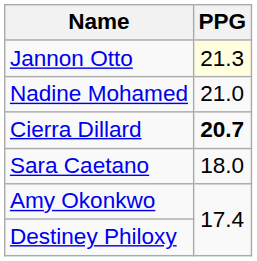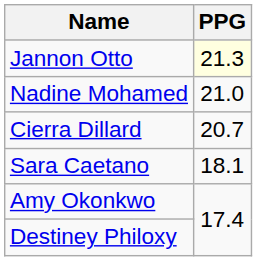 <table class=wikitable>
 <tr>
 <th>Name</th>
 <th>PPG</th>
 </tr>
 <tr>
 <td> <a href='#'>Jannon Otto</a></td>
 <td align=center style="background: lightyellow;">21.3</td>
 </tr>
 <tr>
 <td> <a href='#'>Nadine Mohamed</a></td>
 <td align=center>21.0</td>
 </tr>
 <tr>
 <td> <a href='#'>Cierra Dillard</a></td>
-<td align=center><strong>20.7</strong></td>
+<td align=center>20.7</td>
 </tr>
 <tr>
 <td> <a href='#'>Sara Caetano</a></td>
-<td align=center>18.0</td>
+<td align=center>18.1</td>
 </tr>
 <tr>
 <td> <a href='#'>Amy Okonkwo</a></td>
 <td align=center rowspan=2>17.4</td>
 </tr>
 <tr>
 <td> <a href='#'>Destiney Philoxy</a></td>
 </tr>
 </table>
